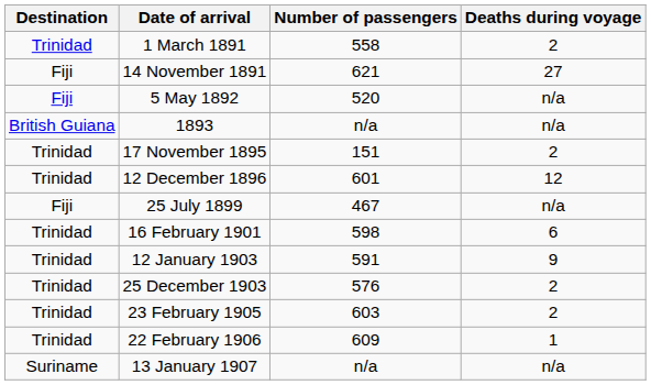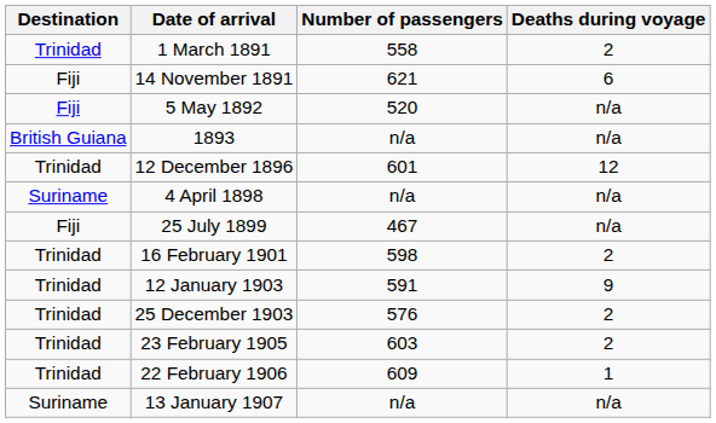 <table class="wikitable">
 <tr ---- align="center">
 <th>Destination</th>
 <th>Date of arrival</th>
 <th>Number of passengers</th>
 <th>Deaths during voyage</th>
 </tr>
 <tr ---- align="center">
 <td><a href='#'>Trinidad</a></td>
 <td>1 March 1891</td>
 <td>558</td>
 <td>2</td>
 </tr>
 <tr ---- align="center">
 <td>Fiji</td>
 <td>14 November 1891</td>
 <td>621</td>
-<td>27</td>
+<td>6</td>
 </tr>
 <tr ---- align="center">
 <td><a href='#'>Fiji</a></td>
 <td>5 May 1892</td>
 <td>520</td>
 <td>n/a</td>
 </tr>
 <tr ---- align="center">
 <td><a href='#'>British Guiana</a></td>
 <td>1893</td>
 <td>n/a</td>
 <td>n/a</td>
 </tr>
 <tr ---- align="center">
 <td>Trinidad</td>
-<td>17 November 1895</td>
-<td>151</td>
-<td>2</td>
-</tr>
-<tr ---- align="center">
-<td>Trinidad</td>
 <td>12 December 1896</td>
 <td>601</td>
 <td>12</td>
+</tr>
+<tr ---- align="center">
+<td><a href='#'>Suriname</a></td>
+<td>4 April 1898</td>
+<td>n/a</td>
+<td>n/a</td>
 </tr>
 <tr ---- align="center">
 <td>Fiji</td>
 <td>25 July 1899</td>
 <td>467</td>
 <td>n/a</td>
 </tr>
 <tr ---- align="center">
 <td>Trinidad</td>
 <td>16 February 1901</td>
 <td>598</td>
-<td>6</td>
+<td>2</td>
 </tr>
 <tr ---- align="center">
 <td>Trinidad</td>
 <td>12 January 1903</td>
 <td>591</td>
 <td>9</td>
 </tr>
 <tr ---- align="center">
 <td>Trinidad</td>
 <td>25 December 1903</td>
 <td>576</td>
 <td>2</td>
 </tr>
 <tr ---- align="center">
 <td>Trinidad</td>
 <td>23 February 1905</td>
 <td>603</td>
 <td>2</td>
 </tr>
 <tr ---- align="center">
 <td>Trinidad</td>
 <td>22 February 1906</td>
 <td>609</td>
 <td>1</td>
 </tr>
 <tr ---- align="center">
 <td>Suriname</td>
 <td>13 January 1907</td>
 <td>n/a</td>
 <td>n/a</td>
 </tr>
 </table>
